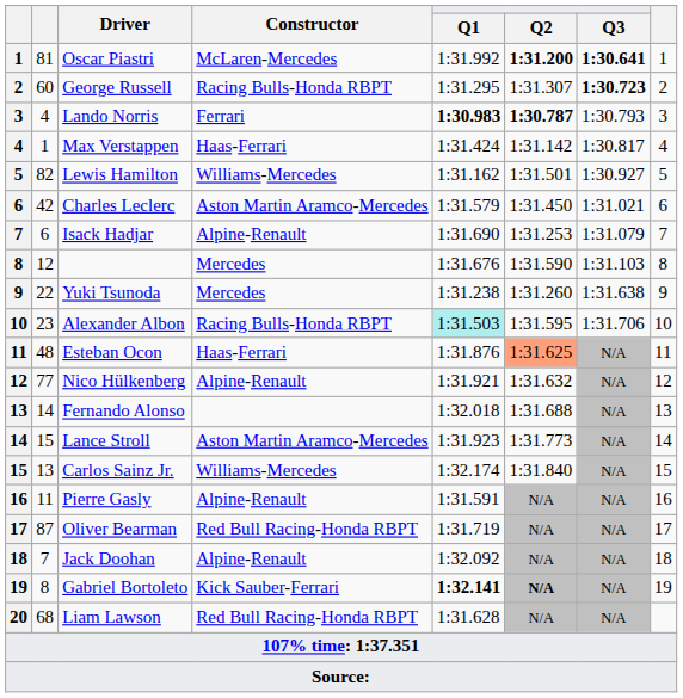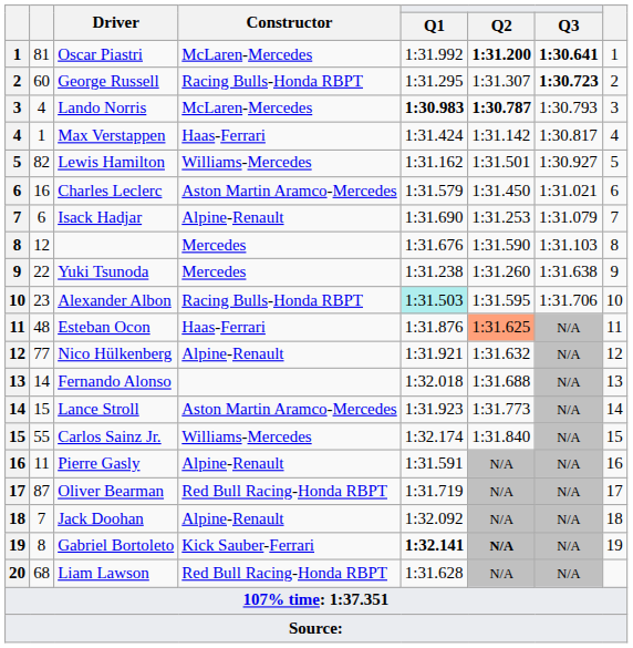 <table class="wikitable sortable" style="font-size: 85%;">
 <tr>
 <th rowspan="2"></th>
 <th rowspan="2"></th>
 <th rowspan="2">Driver</th>
 <th rowspan="2">Constructor</th>
 <th colspan="3" style="background:#eaecf0; text-align:center;"></th>
 <th rowspan="2"></th>
 </tr>
 <tr>
 <th scope="col">Q1</th>
 <th scope="col">Q2</th>
 <th scope="col">Q3</th>
 </tr>
 <tr>
 <th>1</th>
 <td align=center>81</td>
 <td data-sort-value="pia"> <a href='#'>Oscar Piastri</a></td>
 <td><a href='#'>McLaren</a>-<a href='#'>Mercedes</a></td>
 <td>1:31.992</td>
 <td><strong>1:31.200</strong></td>
 <td><strong>1:30.641</strong></td>
 <td align="center">1</td>
 </tr>
 <tr>
 <th>2</th>
 <td align=center>60</td>
 <td data-sort-value="rus"> <a href='#'>George Russell</a></td>
 <td><a href='#'>Racing Bulls</a>-<a href='#'>Honda RBPT</a></td>
 <td>1:31.295</td>
 <td>1:31.307</td>
 <td><strong>1:30.723</strong></td>
 <td align="center">2</td>
 </tr>
 <tr>
 <th>3</th>
 <td align=center>4</td>
 <td data-sort-value="nor"> <a href='#'>Lando Norris</a></td>
-<td><a href='#'>Ferrari</a></td>
+<td><a href='#'>McLaren</a>-<a href='#'>Mercedes</a></td>
 <td><strong>1:30.983</strong></td>
 <td><strong>1:30.787</strong></td>
 <td>1:30.793</td>
 <td align="center">3</td>
 </tr>
 <tr>
 <th>4</th>
 <td align=center>1</td>
 <td data-sort-value="ver"> <a href='#'>Max Verstappen</a></td>
 <td><a href='#'>Haas</a>-<a href='#'>Ferrari</a></td>
 <td>1:31.424</td>
 <td>1:31.142</td>
 <td>1:30.817</td>
 <td align="center">4</td>
 </tr>
 <tr>
 <th>5</th>
 <td align=center>82</td>
 <td data-sort-value="ham"> <a href='#'>Lewis Hamilton</a></td>
 <td><a href='#'>Williams</a>-<a href='#'>Mercedes</a></td>
 <td>1:31.162</td>
 <td>1:31.501</td>
 <td>1:30.927</td>
 <td align="center">5</td>
 </tr>
 <tr>
 <th>6</th>
-<td align=center>42</td>
+<td align=center>16</td>
 <td data-sort-value="lec"> <a href='#'>Charles Leclerc</a></td>
 <td><a href='#'>Aston Martin Aramco</a>-<a href='#'>Mercedes</a></td>
 <td>1:31.579</td>
 <td>1:31.450</td>
 <td>1:31.021</td>
 <td align="center">6</td>
 </tr>
 <tr>
 <th>7</th>
 <td align=center>6</td>
 <td data-sort-value="had"> <a href='#'>Isack Hadjar</a></td>
 <td><a href='#'>Alpine</a>-<a href='#'>Renault</a></td>
 <td>1:31.690</td>
 <td>1:31.253</td>
 <td>1:31.079</td>
 <td align="center">7</td>
 </tr>
 <tr>
 <th>8</th>
 <td align=center>12</td>
 <td data-sort-value="ant"></td>
 <td><a href='#'>Mercedes</a></td>
 <td>1:31.676</td>
 <td>1:31.590</td>
 <td>1:31.103</td>
 <td align="center">8</td>
 </tr>
 <tr>
 <th>9</th>
 <td align=center>22</td>
 <td data-sort-value="tsu"> <a href='#'>Yuki Tsunoda</a></td>
 <td><a href='#'>Mercedes</a></td>
 <td>1:31.238</td>
 <td>1:31.260</td>
 <td>1:31.638</td>
 <td align="center">9</td>
 </tr>
 <tr>
 <th>10</th>
 <td align=center>23</td>
 <td data-sort-value="alb"> <a href='#'>Alexander Albon</a></td>
 <td><a href='#'>Racing Bulls</a>-<a href='#'>Honda RBPT</a></td>
 <td style="background: paleturquoise;">1:31.503</td>
 <td>1:31.595</td>
 <td>1:31.706</td>
 <td align="center">10</td>
 </tr>
 <tr>
 <th>11</th>
 <td align=center>48</td>
 <td data-sort-value="oco"> <a href='#'>Esteban Ocon</a></td>
 <td><a href='#'>Haas</a>-<a href='#'>Ferrari</a></td>
 <td>1:31.876</td>
 <td style="background: lightsalmon;">1:31.625</td>
 <td data-sort-value="19" align="center" style="background: silver"><small>N/A</small></td>
 <td align="center">11</td>
 </tr>
 <tr>
 <th>12</th>
 <td align=center>77</td>
 <td data-sort-value="hul"> <a href='#'>Nico Hülkenberg</a></td>
 <td><a href='#'>Alpine</a>-<a href='#'>Renault</a></td>
 <td>1:31.921</td>
 <td>1:31.632</td>
 <td data-sort-value="19" align="center" style="background: silver"><small>N/A</small></td>
 <td align="center">12</td>
 </tr>
 <tr>
 <th>13</th>
 <td align=center>14</td>
 <td data-sort-value="alo"> <a href='#'>Fernando Alonso</a></td>
 <td></td>
 <td>1:32.018</td>
 <td>1:31.688</td>
 <td data-sort-value="19" align="center" style="background: silver"><small>N/A</small></td>
 <td align="center">13</td>
 </tr>
 <tr>
 <th>14</th>
 <td align=center>15</td>
 <td data-sort-value="str"> <a href='#'>Lance Stroll</a></td>
 <td><a href='#'>Aston Martin Aramco</a>-<a href='#'>Mercedes</a></td>
 <td>1:31.923</td>
 <td>1:31.773</td>
 <td data-sort-value="19" align="center" style="background: silver"><small>N/A</small></td>
 <td align="center">14</td>
 </tr>
 <tr>
 <th>15</th>
-<td align=center>13</td>
+<td align=center>55</td>
 <td data-sort-value="sai"> <a href='#'>Carlos Sainz Jr.</a></td>
 <td><a href='#'>Williams</a>-<a href='#'>Mercedes</a></td>
 <td>1:32.174</td>
 <td>1:31.840</td>
 <td data-sort-value="19" align="center" style="background: silver"><small>N/A</small></td>
 <td align="center">15</td>
 </tr>
 <tr>
 <th>16</th>
 <td align=center>11</td>
 <td data-sort-value="gas"> <a href='#'>Pierre Gasly</a></td>
 <td><a href='#'>Alpine</a>-<a href='#'>Renault</a></td>
 <td>1:31.591</td>
 <td data-sort-value="19" align="center" style="background: silver"><small>N/A</small></td>
 <td data-sort-value="19" align="center" style="background: silver"><small>N/A</small></td>
 <td align="center">16</td>
 </tr>
 <tr>
 <th>17</th>
 <td align=center>87</td>
 <td data-sort-value="bea"> <a href='#'>Oliver Bearman</a></td>
 <td><a href='#'>Red Bull Racing</a>-<a href='#'>Honda RBPT</a></td>
 <td>1:31.719</td>
 <td data-sort-value="19" align="center" style="background: silver"><small>N/A</small></td>
 <td data-sort-value="19" align="center" style="background: silver"><small>N/A</small></td>
 <td align="center">17</td>
 </tr>
 <tr>
 <th>18</th>
 <td align=center>7</td>
 <td data-sort-value="doo"> <a href='#'>Jack Doohan</a></td>
 <td><a href='#'>Alpine</a>-<a href='#'>Renault</a></td>
 <td>1:32.092</td>
 <td data-sort-value="19" align="center" style="background: silver"><small>N/A</small></td>
 <td data-sort-value="19" align="center" style="background: silver"><small>N/A</small></td>
 <td align="center">18</td>
 </tr>
 <tr>
 <th>19</th>
 <td align=center>8</td>
 <td data-sort-value="bor"> <a href='#'>Gabriel Bortoleto</a></td>
 <td><a href='#'>Kick Sauber</a>-<a href='#'>Ferrari</a></td>
 <td><strong>1:32.141</strong></td>
 <td data-sort-value="19" align="center" style="background: silver"><strong><small>N/A</small></strong></td>
 <td data-sort-value="19" align="center" style="background: silver"><small>N/A</small></td>
 <td align="center">19</td>
 </tr>
 <tr>
 <th>20</th>
 <td align=center>68</td>
 <td data-sort-value="law"> <a href='#'>Liam Lawson</a></td>
 <td><a href='#'>Red Bull Racing</a>-<a href='#'>Honda RBPT</a></td>
 <td>1:31.628</td>
 <td data-sort-value="19" align="center" style="background: silver"><small>N/A</small></td>
 <td data-sort-value="19" align="center" style="background: silver"><small>N/A</small></td>
 <td align="center"></td>
 </tr>
 <tr class="sortbottom">
 <td colspan="8" style="background-color:#eaecf0;text-align:center"><strong><a href='#'>107% time</a>: 1:37.351</strong></td>
 </tr>
 <tr class="sortbottom">
 <td colspan="8" style="background-color:#eaecf0;text-align:center"><strong>Source:</strong></td>
 </tr>
 </table>
